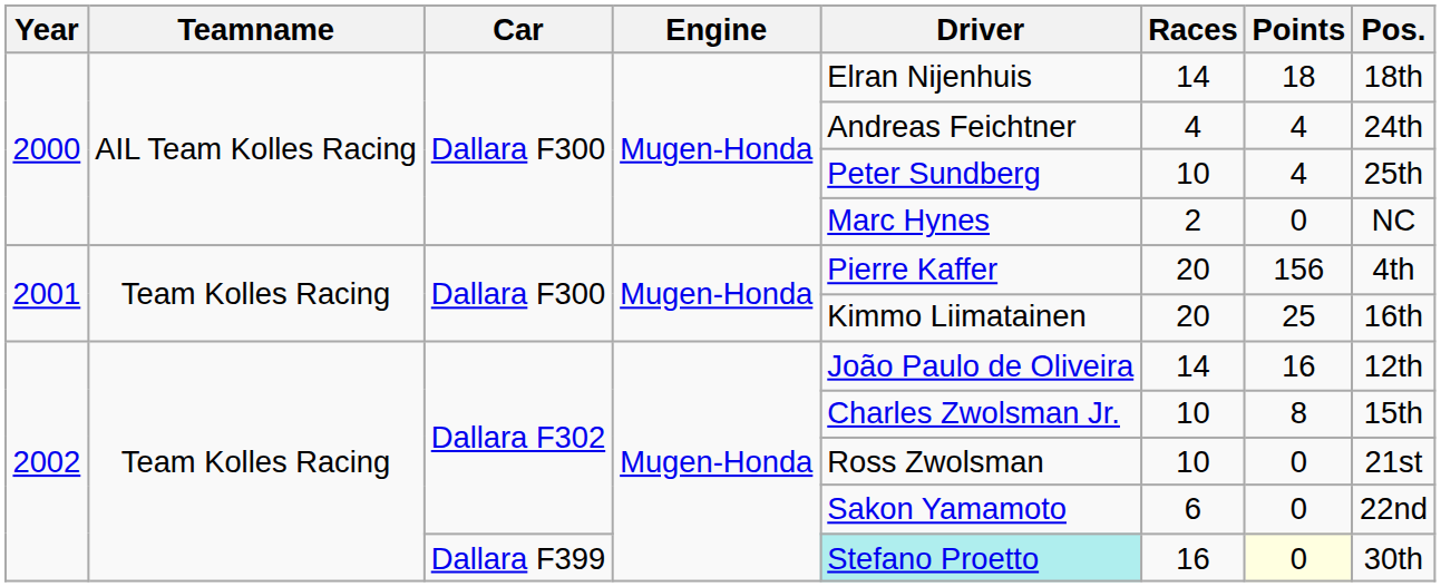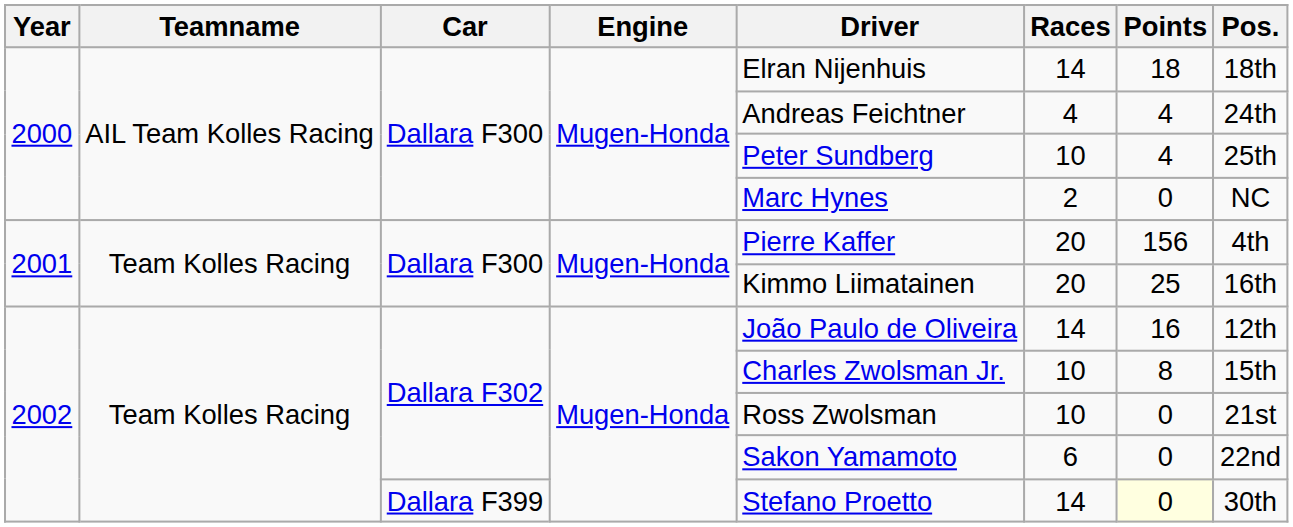 <table class="wikitable" style="font-size: 85%; text-align:center">
 <tr>
 <th>Year</th>
 <th>Teamname</th>
 <th>Car</th>
 <th>Engine</th>
 <th>Driver</th>
 <th>Races</th>
 <th>Points</th>
 <th>Pos.</th>
 </tr>
 <tr>
 <td rowspan="4"><a href='#'>2000</a></td>
 <td rowspan="4">AIL Team Kolles Racing</td>
 <td rowspan="4"><a href='#'>Dallara</a> F300</td>
 <td rowspan="4"><a href='#'>Mugen-Honda</a></td>
 <td align="left"> Elran Nijenhuis</td>
 <td>14</td>
 <td>18</td>
 <td>18th</td>
 </tr>
 <tr>
 <td align="left"> Andreas Feichtner</td>
 <td>4</td>
 <td>4</td>
 <td>24th</td>
 </tr>
 <tr>
 <td align="left"> <a href='#'>Peter Sundberg</a></td>
 <td>10</td>
 <td>4</td>
 <td>25th</td>
 </tr>
 <tr>
 <td align="left"> <a href='#'>Marc Hynes</a></td>
 <td>2</td>
 <td>0</td>
 <td>NC</td>
 </tr>
 <tr>
 <td rowspan="2"><a href='#'>2001</a></td>
 <td rowspan="2">Team Kolles Racing</td>
 <td rowspan="2"><a href='#'>Dallara</a> F300</td>
 <td rowspan="2"><a href='#'>Mugen-Honda</a></td>
 <td align="left"> <a href='#'>Pierre Kaffer</a></td>
 <td>20</td>
 <td>156</td>
 <td>4th</td>
 </tr>
 <tr>
 <td align=left> Kimmo Liimatainen</td>
 <td>20</td>
 <td>25</td>
 <td>16th</td>
 </tr>
 <tr>
 <td rowspan="5"><a href='#'>2002</a></td>
 <td rowspan="5">Team Kolles Racing</td>
 <td rowspan="4"><a href='#'>Dallara F302</a></td>
 <td rowspan="5"><a href='#'>Mugen-Honda</a></td>
 <td align="left"> <a href='#'>João Paulo de Oliveira</a></td>
 <td>14</td>
 <td>16</td>
 <td>12th</td>
 </tr>
 <tr>
 <td align="left"> <a href='#'>Charles Zwolsman Jr.</a></td>
 <td>10</td>
 <td>8</td>
 <td>15th</td>
 </tr>
 <tr>
 <td align="left"> Ross Zwolsman</td>
 <td>10</td>
 <td>0</td>
 <td>21st</td>
 </tr>
 <tr>
 <td align=left> <a href='#'>Sakon Yamamoto</a></td>
 <td>6</td>
 <td>0</td>
 <td>22nd</td>
 </tr>
 <tr>
 <td><a href='#'>Dallara</a> F399</td>
-<td align="left" style="background: paleturquoise;"> <a href='#'>Stefano Proetto</a></td>
-<td>16</td>
+<td align="left"> <a href='#'>Stefano Proetto</a></td>
+<td>14</td>
 <td style="background: lightyellow;">0</td>
 <td>30th</td>
 </tr>
 </table>
